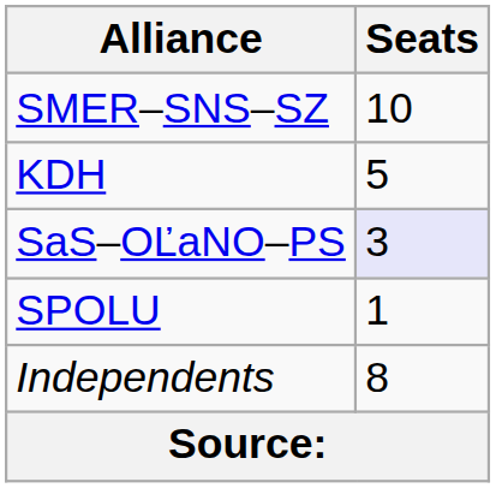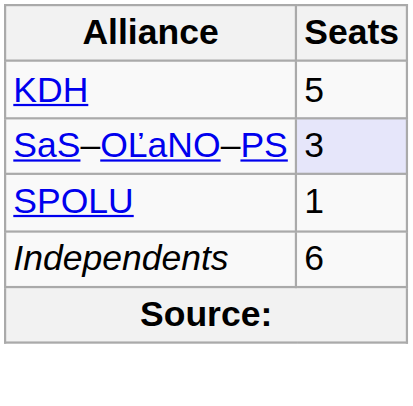 <table class="wikitable">
 <tr>
 <th>Alliance</th>
 <th>Seats</th>
-</tr>
-<tr>
-<td><a href='#'>SMER</a>–<a href='#'>SNS</a>–<a href='#'>SZ</a></td>
-<td>10</td>
 </tr>
 <tr>
 <td><a href='#'>KDH</a></td>
 <td>5</td>
 </tr>
 <tr>
 <td><a href='#'>SaS</a>–<a href='#'>OĽaNO</a>–<a href='#'>PS</a></td>
 <td style="background: lavender;">3</td>
 </tr>
 <tr>
 <td><a href='#'>SPOLU</a></td>
 <td>1</td>
 </tr>
 <tr>
 <td><em>Independents</em></td>
-<td>8</td>
+<td>6</td>
 </tr>
 <tr>
 <th colspan="2">Source: </th>
 </tr>
 </table>
